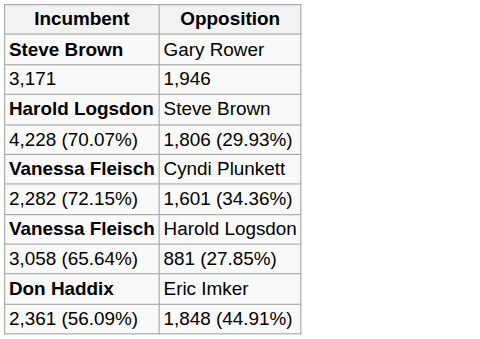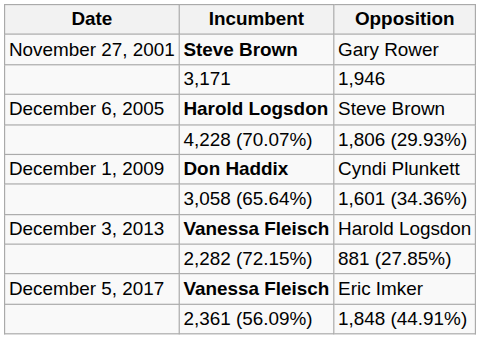 <table class="wikitable">
 <tr>
+<th>Date</th>
 <th>Incumbent</th>
 <th>Opposition</th>
 </tr>
 <tr>
+<td>November 27, 2001</td>
 <td><strong>Steve Brown</strong></td>
 <td>Gary Rower</td>
 </tr>
 <tr>
+<td> </td>
 <td>3,171</td>
 <td>1,946</td>
 </tr>
 <tr>
+<td>December 6, 2005</td>
 <td><strong>Harold Logsdon</strong></td>
 <td>Steve Brown</td>
 </tr>
 <tr>
+<td> </td>
 <td>4,228 (70.07%)</td>
 <td>1,806 (29.93%)</td>
 </tr>
 <tr>
-<td><strong>Vanessa Fleisch</strong></td>
+<td>December 1, 2009</td>
+<td><strong>Don Haddix</strong></td>
 <td>Cyndi Plunkett</td>
 </tr>
 <tr>
-<td>2,282 (72.15%)</td>
+<td> </td>
+<td>3,058 (65.64%)</td>
 <td>1,601 (34.36%)</td>
 </tr>
 <tr>
+<td>December 3, 2013</td>
 <td><strong>Vanessa Fleisch</strong></td>
 <td>Harold Logsdon</td>
 </tr>
 <tr>
-<td>3,058 (65.64%)</td>
+<td> </td>
+<td>2,282 (72.15%)</td>
 <td>881 (27.85%)</td>
 </tr>
 <tr>
-<td><strong>Don Haddix</strong></td>
+<td>December 5, 2017</td>
+<td><strong>Vanessa Fleisch</strong></td>
 <td>Eric Imker</td>
 </tr>
 <tr>
+<td> </td>
 <td>2,361 (56.09%)</td>
 <td>1,848 (44.91%)</td>
 </tr>
 </table>
